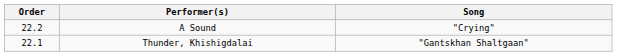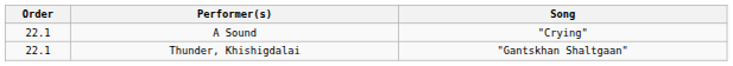 <table class="wikitable" style="text-align:center; line-height:17px; ">
 <tr>
 <th width="05%">Order</th>
 <th width="25%">Performer(s)</th>
 <th width="25%">Song</th>
 </tr>
 <tr>
-<td>22.2</td>
+<td>22.1</td>
 <td>A Sound</td>
 <td>"Crying"</td>
 </tr>
 <tr>
 <td>22.1</td>
 <td>Thunder, Khishigdalai</td>
 <td>"Gantskhan Shaltgaan"</td>
 </tr>
 </table>
